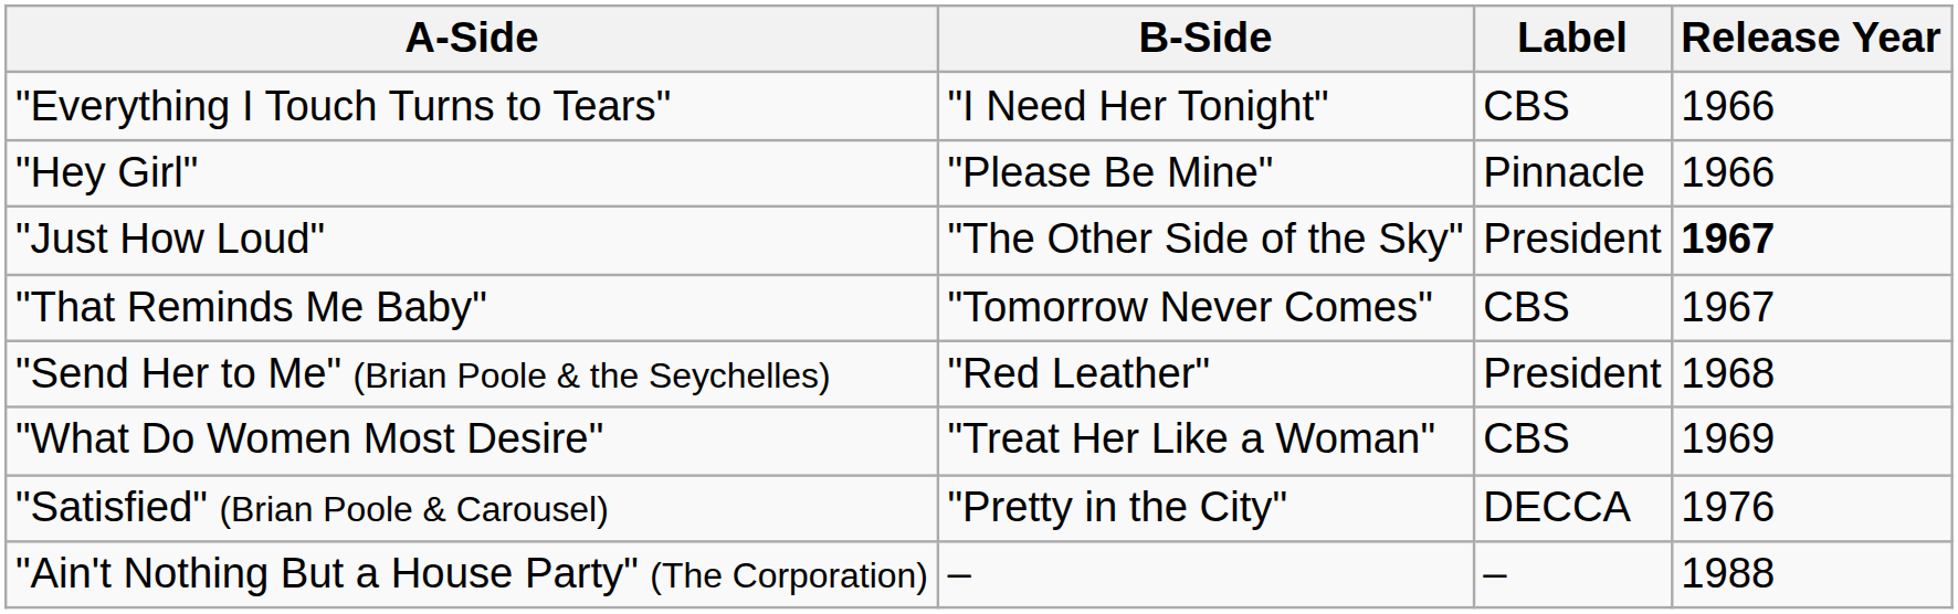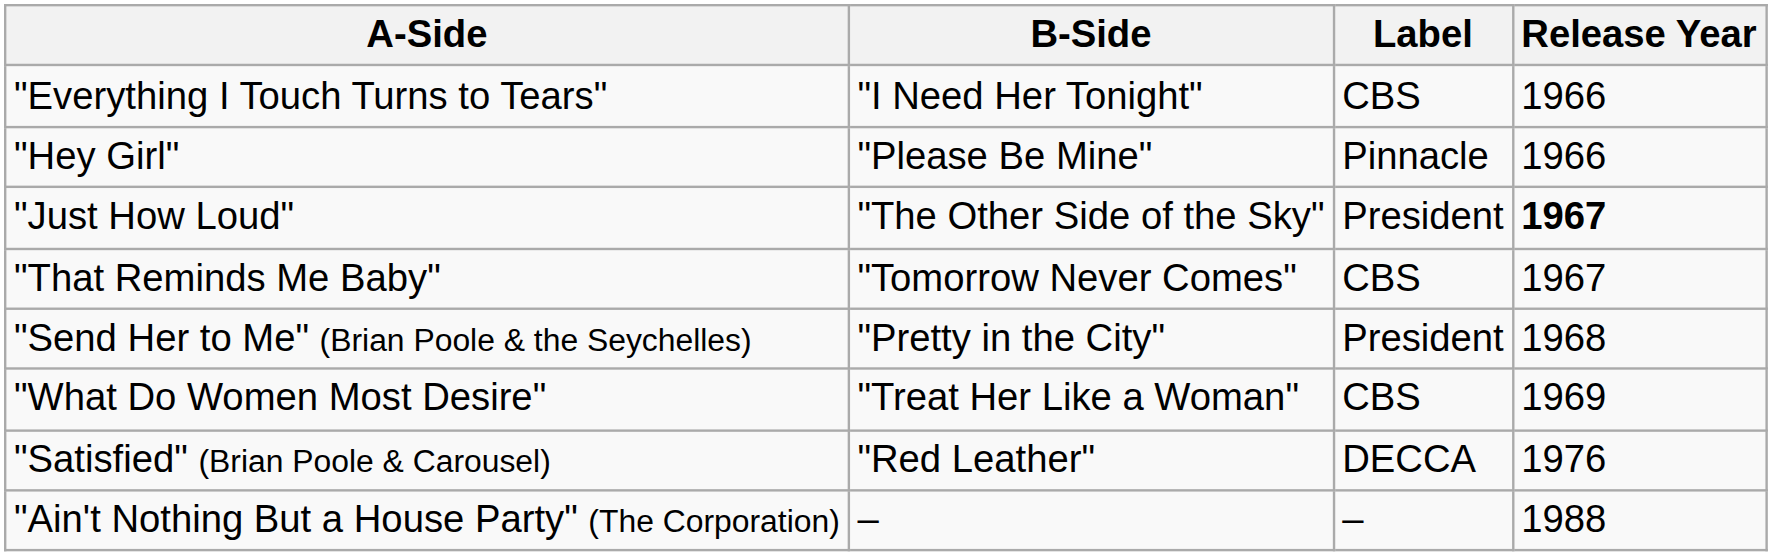 <table class="wikitable">
 <tr>
 <th>A-Side</th>
 <th>B-Side</th>
 <th>Label</th>
 <th>Release Year</th>
 </tr>
 <tr>
 <td>"Everything I Touch Turns to Tears"</td>
 <td>"I Need Her Tonight"</td>
 <td>CBS</td>
 <td>1966</td>
 </tr>
 <tr>
 <td>"Hey Girl"</td>
 <td>"Please Be Mine"</td>
 <td>Pinnacle</td>
 <td>1966</td>
 </tr>
 <tr>
 <td>"Just How Loud"</td>
 <td>"The Other Side of the Sky"</td>
 <td>President</td>
 <td><strong>1967</strong></td>
 </tr>
 <tr>
 <td>"That Reminds Me Baby"</td>
 <td>"Tomorrow Never Comes"</td>
 <td>CBS</td>
 <td>1967</td>
 </tr>
 <tr>
 <td>"Send Her to Me" <small>(Brian Poole & the Seychelles)</small></td>
-<td>"Red Leather"</td>
+<td>"Pretty in the City"</td>
 <td>President</td>
 <td>1968</td>
 </tr>
 <tr>
 <td>"What Do Women Most Desire"</td>
 <td>"Treat Her Like a Woman"</td>
 <td>CBS</td>
 <td>1969</td>
 </tr>
 <tr>
 <td>"Satisfied" <small>(Brian Poole & Carousel)</small></td>
-<td>"Pretty in the City"</td>
+<td>"Red Leather"</td>
 <td>DECCA</td>
 <td>1976</td>
 </tr>
 <tr>
 <td>"Ain't Nothing But a House Party" <small>(The Corporation)</small></td>
 <td>–</td>
 <td>–</td>
 <td>1988</td>
 </tr>
 </table>
